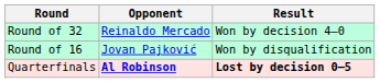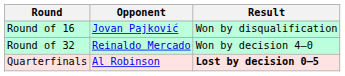 <table class="wikitable" style="font-size:95%">
 <tr>
 <th>Round</th>
 <th>Opponent</th>
 <th>Result</th>
 </tr>
 <tr bgcolor=#bfd>
+<td>Round of 16</td>
+<td> <a href='#'>Jovan Pajković</a></td>
+<td>Won by disqualification</td>
+</tr>
+<tr bgcolor=#bfd>
 <td>Round of 32</td>
 <td> <a href='#'>Reinaldo Mercado</a></td>
 <td>Won by decision 4–0</td>
 </tr>
-<tr bgcolor=#bfd>
-<td>Round of 16</td>
-<td> <a href='#'>Jovan Pajković</a></td>
-<td>Won by disqualification</td>
-</tr>
 <tr bgcolor=#ffe3e3>
 <td>Quarterfinals</td>
-<td><strong> <a href='#'>Al Robinson</a></strong></td>
+<td> <a href='#'>Al Robinson</a></td>
 <td><strong>Lost by decision 0–5</strong></td>
 </tr>
 </table>
